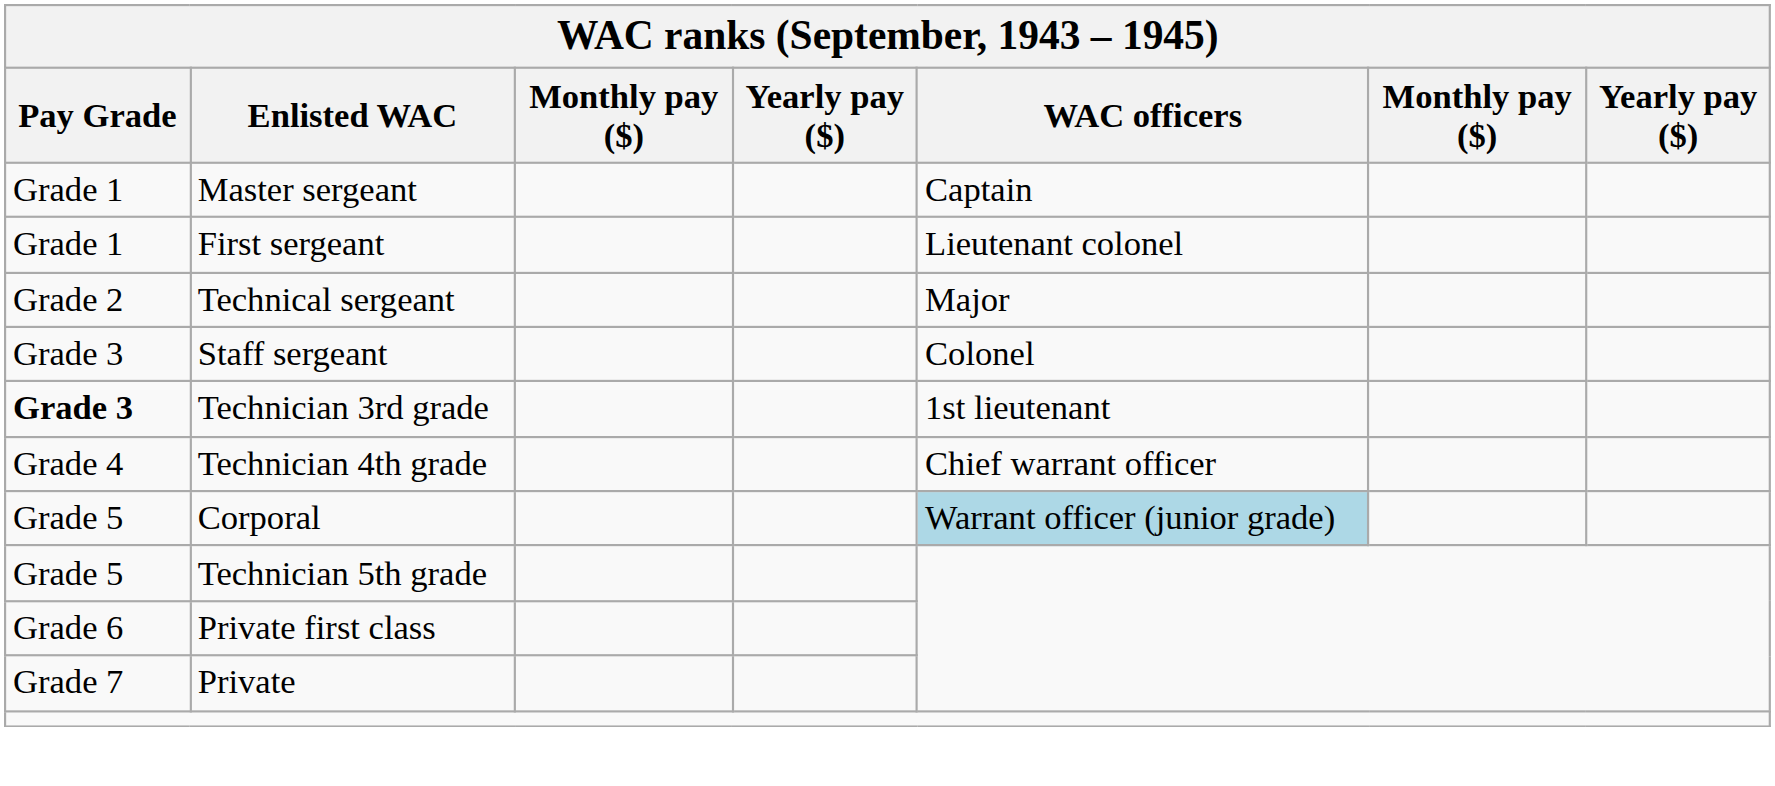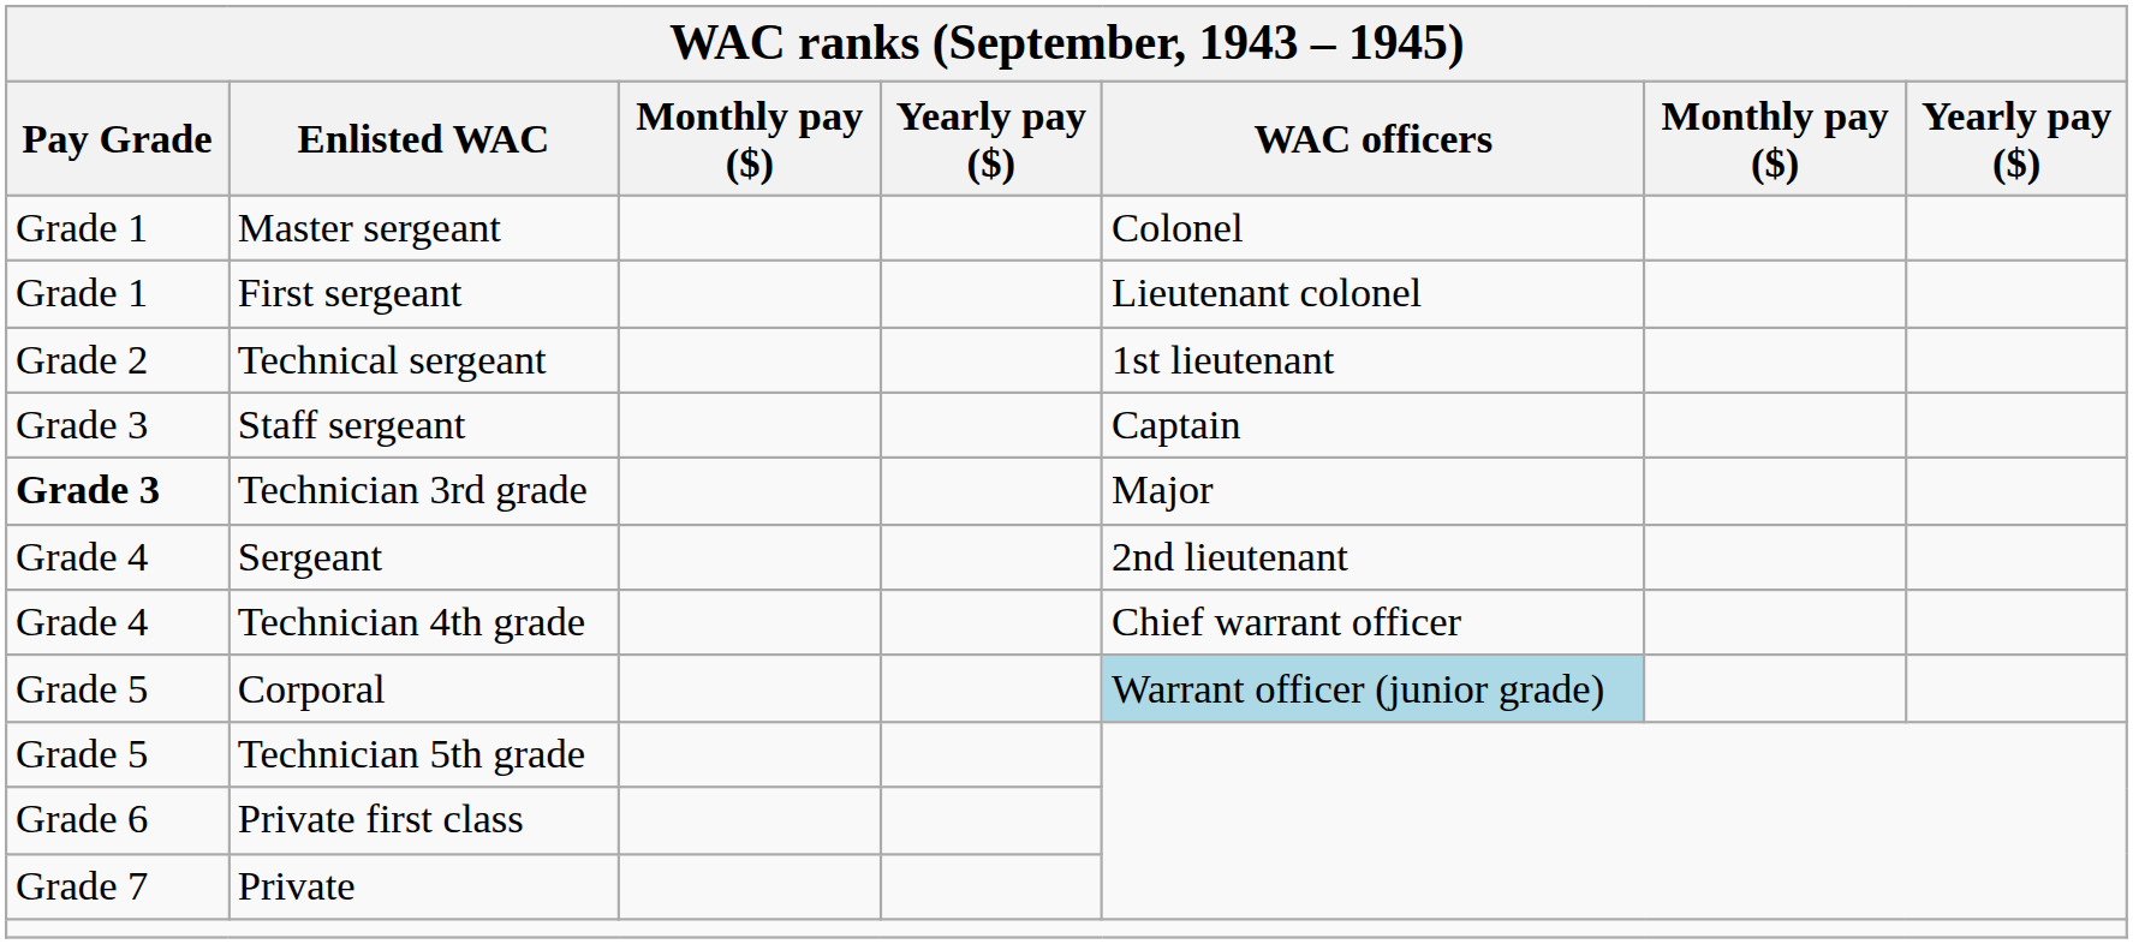 <table class="wikitable">
 <tr>
 <th colspan="7"><BIG>WAC ranks (September, 1943 – 1945)</BIG></th>
 </tr>
 <tr>
 <th>Pay Grade</th>
 <th>Enlisted WAC</th>
 <th>Monthly pay<br>($)</th>
 <th>Yearly pay<br>($)</th>
 <th>WAC officers</th>
 <th>Monthly pay<br>($)</th>
 <th>Yearly pay<br>($)</th>
 </tr>
 <tr>
 <td>Grade 1</td>
 <td>Master sergeant</td>
 <td></td>
 <td></td>
-<td>Captain</td>
+<td>Colonel</td>
 <td></td>
 <td></td>
 </tr>
 <tr>
 <td>Grade 1</td>
 <td>First sergeant</td>
 <td></td>
 <td></td>
 <td>Lieutenant colonel</td>
 <td></td>
 <td></td>
 </tr>
 <tr>
 <td>Grade 2</td>
 <td>Technical sergeant</td>
 <td></td>
 <td></td>
-<td>Major</td>
+<td>1st lieutenant</td>
 <td></td>
 <td></td>
 </tr>
 <tr>
 <td>Grade 3</td>
 <td>Staff sergeant</td>
 <td></td>
 <td></td>
-<td>Colonel</td>
+<td>Captain</td>
 <td></td>
 <td></td>
 </tr>
 <tr>
 <td><strong>Grade 3</strong></td>
 <td>Technician 3rd grade</td>
 <td></td>
 <td></td>
-<td>1st lieutenant</td>
+<td>Major</td>
+<td></td>
+<td></td>
+</tr>
+<tr>
+<td>Grade 4</td>
+<td>Sergeant</td>
+<td></td>
+<td></td>
+<td>2nd lieutenant</td>
 <td></td>
 <td></td>
 </tr>
 <tr>
 <td>Grade 4</td>
 <td>Technician 4th grade</td>
 <td></td>
 <td></td>
 <td>Chief warrant officer</td>
 <td></td>
 <td></td>
 </tr>
 <tr>
 <td>Grade 5</td>
 <td>Corporal</td>
 <td></td>
 <td></td>
 <td style="background: lightblue;">Warrant officer (junior grade)</td>
 <td></td>
 <td></td>
 </tr>
 <tr>
 <td>Grade 5</td>
 <td>Technician 5th grade</td>
 <td></td>
 <td></td>
 </tr>
 <tr>
 <td>Grade 6</td>
 <td>Private first class</td>
 <td></td>
 <td></td>
 </tr>
 <tr>
 <td>Grade 7</td>
 <td>Private</td>
 <td></td>
 <td></td>
 </tr>
 <tr>
 <td colspan=7 width=810px></td>
 </tr>
 </table>
